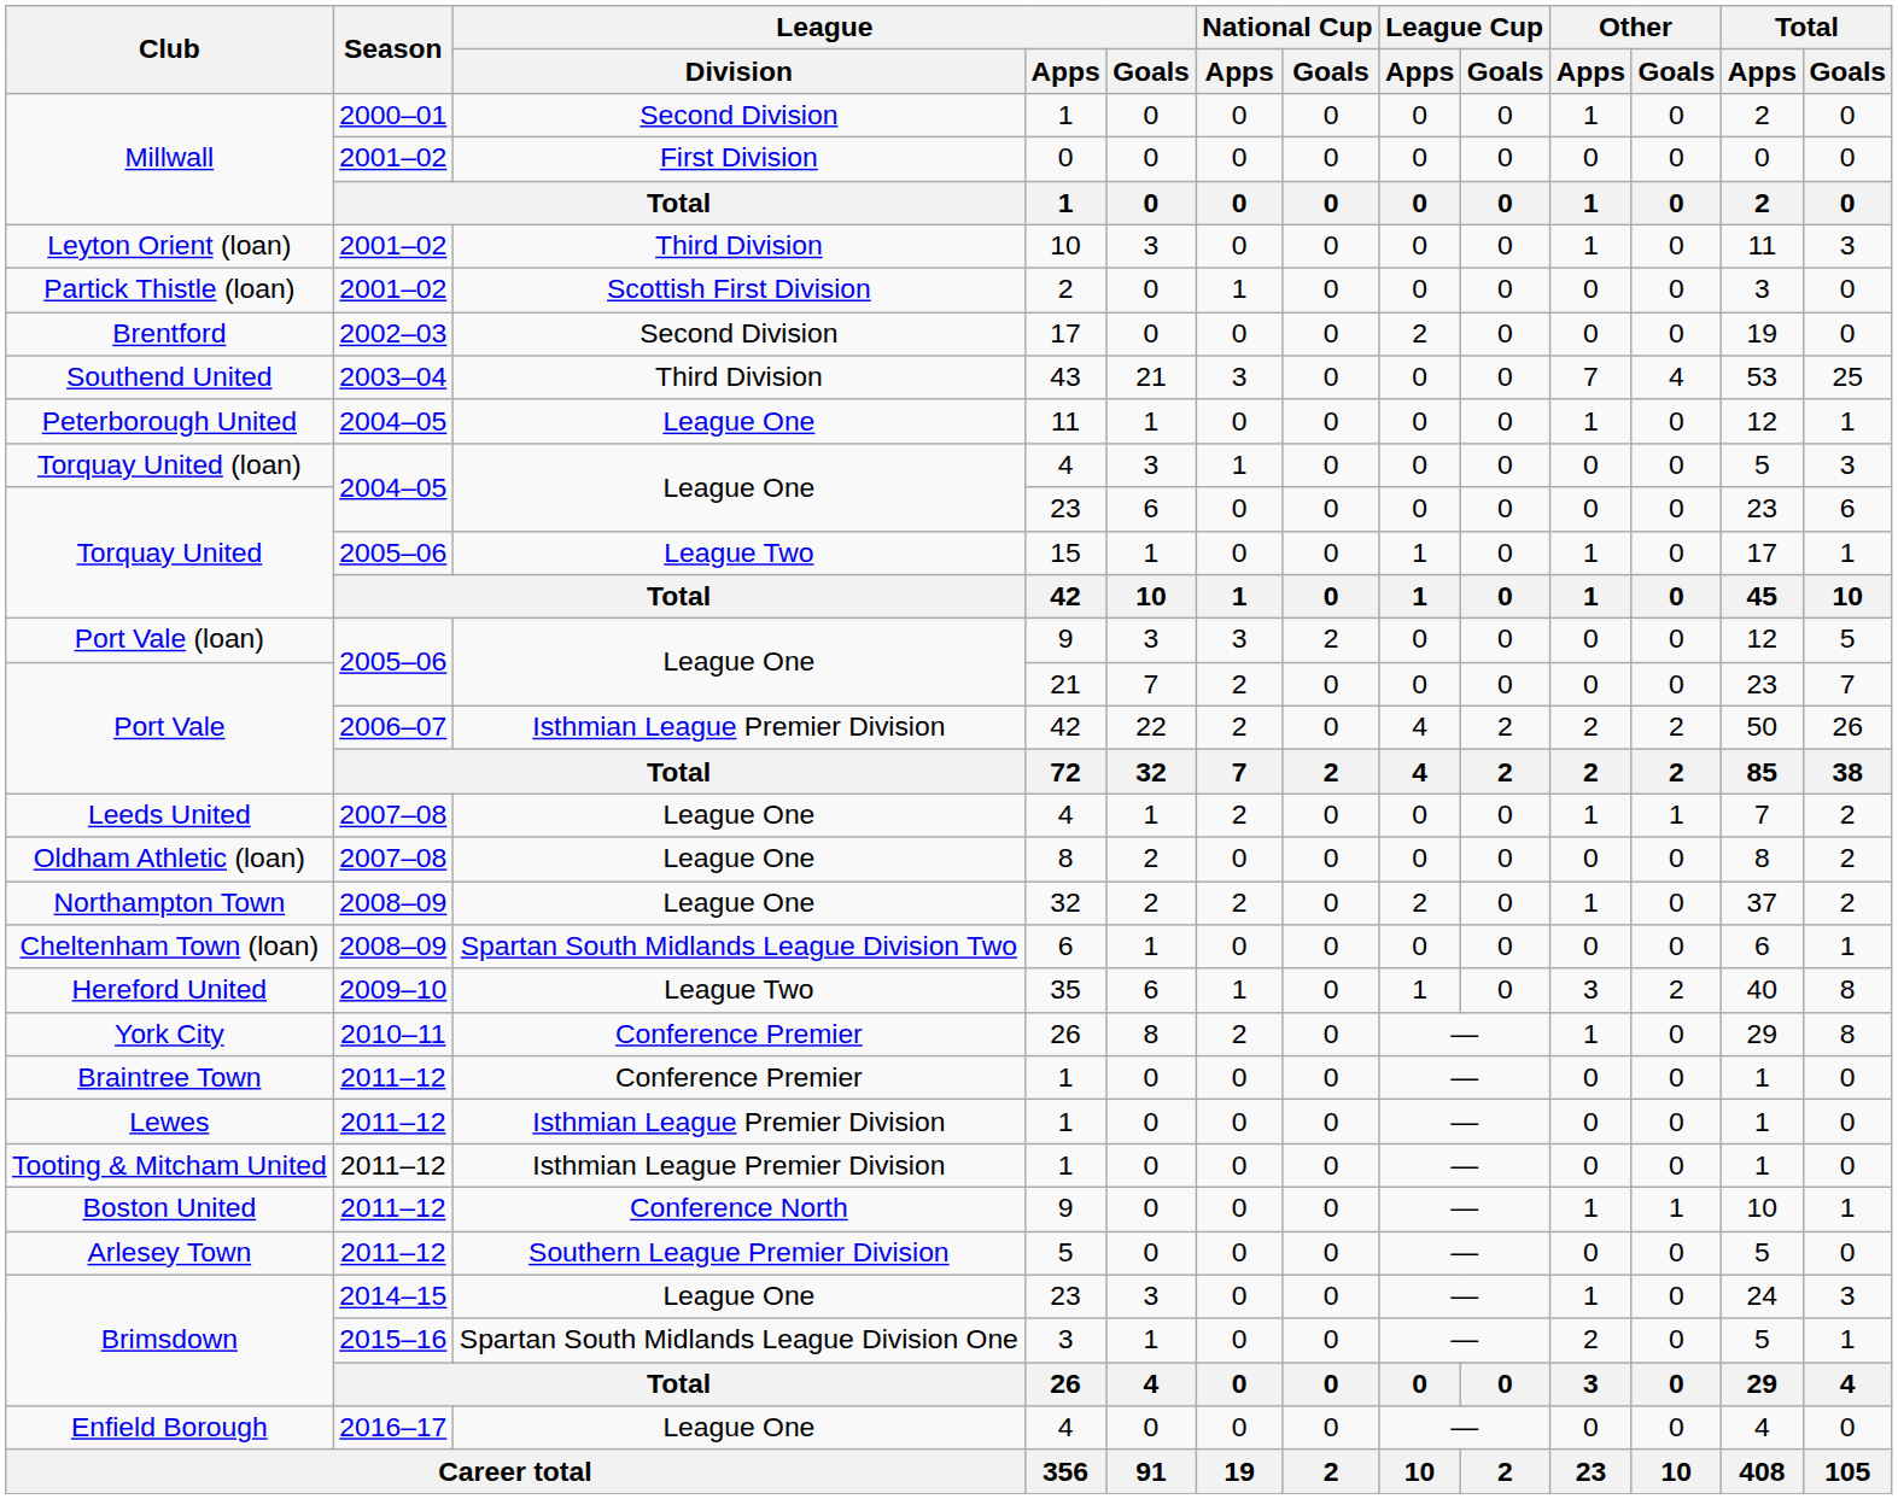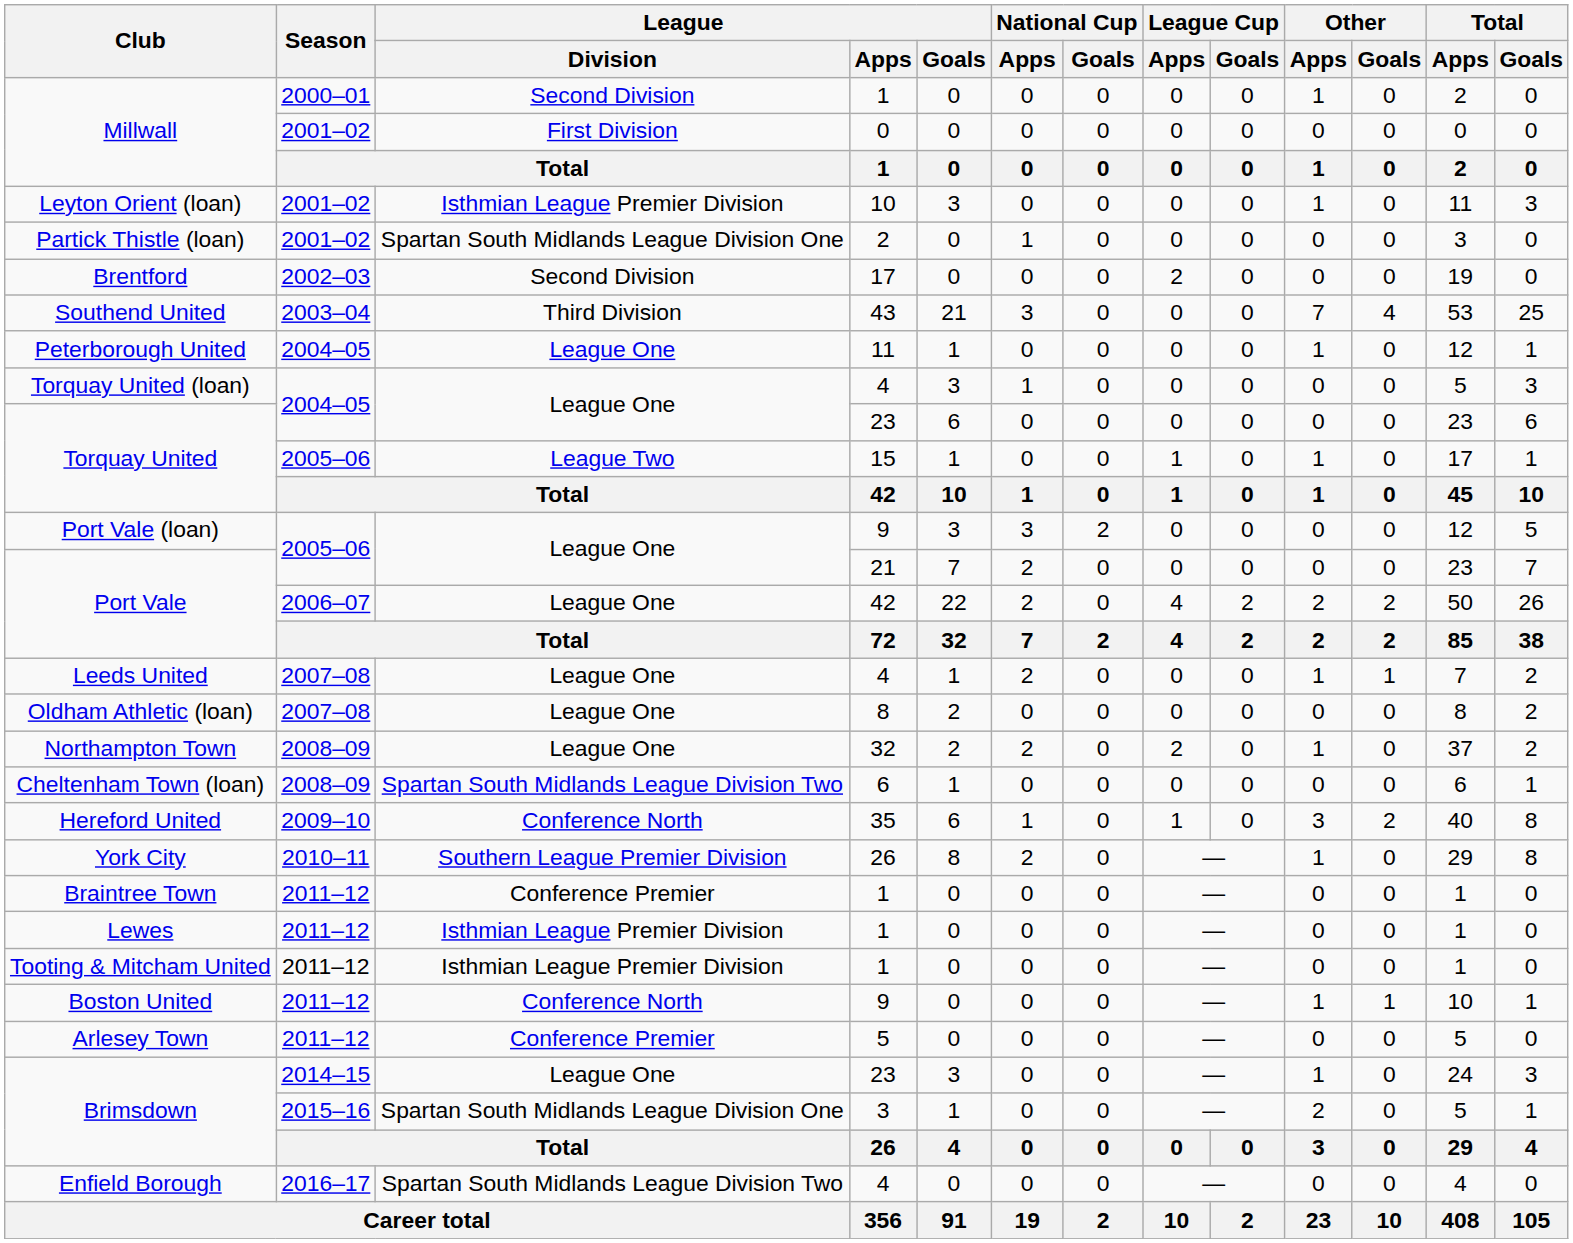 <table class=wikitable style="text-align: center;">
 <tr>
 <th rowspan=2>Club</th>
 <th rowspan=2>Season</th>
 <th colspan=3>League</th>
 <th colspan=2>National Cup</th>
 <th colspan=2>League Cup</th>
 <th colspan=2>Other</th>
 <th colspan=2>Total</th>
 </tr>
 <tr>
 <th>Division</th>
 <th>Apps</th>
 <th>Goals</th>
 <th>Apps</th>
 <th>Goals</th>
 <th>Apps</th>
 <th>Goals</th>
 <th>Apps</th>
 <th>Goals</th>
 <th>Apps</th>
 <th>Goals</th>
 </tr>
 <tr>
 <td rowspan=3><a href='#'>Millwall</a></td>
 <td><a href='#'>2000–01</a></td>
 <td><a href='#'>Second Division</a></td>
 <td>1</td>
 <td>0</td>
 <td>0</td>
 <td>0</td>
 <td>0</td>
 <td>0</td>
 <td>1</td>
 <td>0</td>
 <td>2</td>
 <td>0</td>
 </tr>
 <tr>
 <td><a href='#'>2001–02</a></td>
 <td><a href='#'>First Division</a></td>
 <td>0</td>
 <td>0</td>
 <td>0</td>
 <td>0</td>
 <td>0</td>
 <td>0</td>
 <td>0</td>
 <td>0</td>
 <td>0</td>
 <td>0</td>
 </tr>
 <tr>
 <th colspan=2>Total</th>
 <th>1</th>
 <th>0</th>
 <th>0</th>
 <th>0</th>
 <th>0</th>
 <th>0</th>
 <th>1</th>
 <th>0</th>
 <th>2</th>
 <th>0</th>
 </tr>
 <tr>
 <td><a href='#'>Leyton Orient</a> (loan)</td>
 <td><a href='#'>2001–02</a></td>
-<td><a href='#'>Third Division</a></td>
+<td><a href='#'>Isthmian League</a> Premier Division</td>
 <td>10</td>
 <td>3</td>
 <td>0</td>
 <td>0</td>
 <td>0</td>
 <td>0</td>
 <td>1</td>
 <td>0</td>
 <td>11</td>
 <td>3</td>
 </tr>
 <tr>
 <td><a href='#'>Partick Thistle</a> (loan)</td>
 <td><a href='#'>2001–02</a></td>
-<td><a href='#'>Scottish First Division</a></td>
+<td>Spartan South Midlands League Division One</td>
 <td>2</td>
 <td>0</td>
 <td>1</td>
 <td>0</td>
 <td>0</td>
 <td>0</td>
 <td>0</td>
 <td>0</td>
 <td>3</td>
 <td>0</td>
 </tr>
 <tr>
 <td><a href='#'>Brentford</a></td>
 <td><a href='#'>2002–03</a></td>
 <td>Second Division</td>
 <td>17</td>
 <td>0</td>
 <td>0</td>
 <td>0</td>
 <td>2</td>
 <td>0</td>
 <td>0</td>
 <td>0</td>
 <td>19</td>
 <td>0</td>
 </tr>
 <tr>
 <td><a href='#'>Southend United</a></td>
 <td><a href='#'>2003–04</a></td>
 <td>Third Division</td>
 <td>43</td>
 <td>21</td>
 <td>3</td>
 <td>0</td>
 <td>0</td>
 <td>0</td>
 <td>7</td>
 <td>4</td>
 <td>53</td>
 <td>25</td>
 </tr>
 <tr>
 <td><a href='#'>Peterborough United</a></td>
 <td><a href='#'>2004–05</a></td>
 <td><a href='#'>League One</a></td>
 <td>11</td>
 <td>1</td>
 <td>0</td>
 <td>0</td>
 <td>0</td>
 <td>0</td>
 <td>1</td>
 <td>0</td>
 <td>12</td>
 <td>1</td>
 </tr>
 <tr>
 <td><a href='#'>Torquay United</a> (loan)</td>
 <td rowspan="2"><a href='#'>2004–05</a></td>
 <td rowspan="2">League One</td>
 <td>4</td>
 <td>3</td>
 <td>1</td>
 <td>0</td>
 <td>0</td>
 <td>0</td>
 <td>0</td>
 <td>0</td>
 <td>5</td>
 <td>3</td>
 </tr>
 <tr>
 <td rowspan="3"><a href='#'>Torquay United</a></td>
 <td>23</td>
 <td>6</td>
 <td>0</td>
 <td>0</td>
 <td>0</td>
 <td>0</td>
 <td>0</td>
 <td>0</td>
 <td>23</td>
 <td>6</td>
 </tr>
 <tr>
 <td><a href='#'>2005–06</a></td>
 <td><a href='#'>League Two</a></td>
 <td>15</td>
 <td>1</td>
 <td>0</td>
 <td>0</td>
 <td>1</td>
 <td>0</td>
 <td>1</td>
 <td>0</td>
 <td>17</td>
 <td>1</td>
 </tr>
 <tr>
 <th colspan=2>Total</th>
 <th>42</th>
 <th>10</th>
 <th>1</th>
 <th>0</th>
 <th>1</th>
 <th>0</th>
 <th>1</th>
 <th>0</th>
 <th>45</th>
 <th>10</th>
 </tr>
 <tr>
 <td><a href='#'>Port Vale</a> (loan)</td>
 <td rowspan=2><a href='#'>2005–06</a></td>
 <td rowspan=2>League One</td>
 <td>9</td>
 <td>3</td>
 <td>3</td>
 <td>2</td>
 <td>0</td>
 <td>0</td>
 <td>0</td>
 <td>0</td>
 <td>12</td>
 <td>5</td>
 </tr>
 <tr>
 <td rowspan=3><a href='#'>Port Vale</a></td>
 <td>21</td>
 <td>7</td>
 <td>2</td>
 <td>0</td>
 <td>0</td>
 <td>0</td>
 <td>0</td>
 <td>0</td>
 <td>23</td>
 <td>7</td>
 </tr>
 <tr>
 <td><a href='#'>2006–07</a></td>
-<td><a href='#'>Isthmian League</a> Premier Division</td>
+<td>League One</td>
 <td>42</td>
 <td>22</td>
 <td>2</td>
 <td>0</td>
 <td>4</td>
 <td>2</td>
 <td>2</td>
 <td>2</td>
 <td>50</td>
 <td>26</td>
 </tr>
 <tr>
 <th colspan=2>Total</th>
 <th>72</th>
 <th>32</th>
 <th>7</th>
 <th>2</th>
 <th>4</th>
 <th>2</th>
 <th>2</th>
 <th>2</th>
 <th>85</th>
 <th>38</th>
 </tr>
 <tr>
 <td><a href='#'>Leeds United</a></td>
 <td><a href='#'>2007–08</a></td>
 <td>League One</td>
 <td>4</td>
 <td>1</td>
 <td>2</td>
 <td>0</td>
 <td>0</td>
 <td>0</td>
 <td>1</td>
 <td>1</td>
 <td>7</td>
 <td>2</td>
 </tr>
 <tr>
 <td><a href='#'>Oldham Athletic</a> (loan)</td>
 <td><a href='#'>2007–08</a></td>
 <td>League One</td>
 <td>8</td>
 <td>2</td>
 <td>0</td>
 <td>0</td>
 <td>0</td>
 <td>0</td>
 <td>0</td>
 <td>0</td>
 <td>8</td>
 <td>2</td>
 </tr>
 <tr>
 <td><a href='#'>Northampton Town</a></td>
 <td><a href='#'>2008–09</a></td>
 <td>League One</td>
 <td>32</td>
 <td>2</td>
 <td>2</td>
 <td>0</td>
 <td>2</td>
 <td>0</td>
 <td>1</td>
 <td>0</td>
 <td>37</td>
 <td>2</td>
 </tr>
 <tr>
 <td><a href='#'>Cheltenham Town</a> (loan)</td>
 <td><a href='#'>2008–09</a></td>
 <td><a href='#'>Spartan South Midlands League Division Two</a></td>
 <td>6</td>
 <td>1</td>
 <td>0</td>
 <td>0</td>
 <td>0</td>
 <td>0</td>
 <td>0</td>
 <td>0</td>
 <td>6</td>
 <td>1</td>
 </tr>
 <tr>
 <td><a href='#'>Hereford United</a></td>
 <td><a href='#'>2009–10</a></td>
-<td>League Two</td>
+<td><a href='#'>Conference North</a></td>
 <td>35</td>
 <td>6</td>
 <td>1</td>
 <td>0</td>
 <td>1</td>
 <td>0</td>
 <td>3</td>
 <td>2</td>
 <td>40</td>
 <td>8</td>
 </tr>
 <tr>
 <td><a href='#'>York City</a></td>
 <td><a href='#'>2010–11</a></td>
-<td><a href='#'>Conference Premier</a></td>
+<td><a href='#'>Southern League Premier Division</a></td>
 <td>26</td>
 <td>8</td>
 <td>2</td>
 <td>0</td>
 <td colspan="2">—</td>
 <td>1</td>
 <td>0</td>
 <td>29</td>
 <td>8</td>
 </tr>
 <tr>
 <td><a href='#'>Braintree Town</a></td>
 <td><a href='#'>2011–12</a></td>
 <td>Conference Premier</td>
 <td>1</td>
 <td>0</td>
 <td>0</td>
 <td>0</td>
 <td colspan="2">—</td>
 <td>0</td>
 <td>0</td>
 <td>1</td>
 <td>0</td>
 </tr>
 <tr>
 <td><a href='#'>Lewes</a></td>
 <td><a href='#'>2011–12</a></td>
 <td><a href='#'>Isthmian League</a> Premier Division</td>
 <td>1</td>
 <td>0</td>
 <td>0</td>
 <td>0</td>
 <td colspan="2">—</td>
 <td>0</td>
 <td>0</td>
 <td>1</td>
 <td>0</td>
 </tr>
 <tr>
 <td><a href='#'>Tooting & Mitcham United</a></td>
 <td>2011–12</td>
 <td>Isthmian League Premier Division</td>
 <td>1</td>
 <td>0</td>
 <td>0</td>
 <td>0</td>
 <td colspan="2">—</td>
 <td>0</td>
 <td>0</td>
 <td>1</td>
 <td>0</td>
 </tr>
 <tr>
 <td><a href='#'>Boston United</a></td>
 <td><a href='#'>2011–12</a></td>
 <td><a href='#'>Conference North</a></td>
 <td>9</td>
 <td>0</td>
 <td>0</td>
 <td>0</td>
 <td colspan=2>—</td>
 <td>1</td>
 <td>1</td>
 <td>10</td>
 <td>1</td>
 </tr>
 <tr>
 <td><a href='#'>Arlesey Town</a></td>
 <td><a href='#'>2011–12</a></td>
-<td><a href='#'>Southern League Premier Division</a></td>
+<td><a href='#'>Conference Premier</a></td>
 <td>5</td>
 <td>0</td>
 <td>0</td>
 <td>0</td>
 <td colspan=2>—</td>
 <td>0</td>
 <td>0</td>
 <td>5</td>
 <td>0</td>
 </tr>
 <tr>
 <td rowspan=3><a href='#'>Brimsdown</a></td>
 <td><a href='#'>2014–15</a></td>
 <td>League One</td>
 <td>23</td>
 <td>3</td>
 <td>0</td>
 <td>0</td>
 <td colspan=2>—</td>
 <td>1</td>
 <td>0</td>
 <td>24</td>
 <td>3</td>
 </tr>
 <tr>
 <td><a href='#'>2015–16</a></td>
 <td>Spartan South Midlands League Division One</td>
 <td>3</td>
 <td>1</td>
 <td>0</td>
 <td>0</td>
 <td colspan=2>—</td>
 <td>2</td>
 <td>0</td>
 <td>5</td>
 <td>1</td>
 </tr>
 <tr>
 <th colspan=2>Total</th>
 <th>26</th>
 <th>4</th>
 <th>0</th>
 <th>0</th>
 <th>0</th>
 <th>0</th>
 <th>3</th>
 <th>0</th>
 <th>29</th>
 <th>4</th>
 </tr>
 <tr>
 <td><a href='#'>Enfield Borough</a></td>
 <td><a href='#'>2016–17</a></td>
-<td>League One</td>
+<td>Spartan South Midlands League Division Two</td>
 <td>4</td>
 <td>0</td>
 <td>0</td>
 <td>0</td>
 <td colspan=2>—</td>
 <td>0</td>
 <td>0</td>
 <td>4</td>
 <td>0</td>
 </tr>
 <tr>
 <th colspan=3>Career total</th>
 <th>356</th>
 <th>91</th>
 <th>19</th>
 <th>2</th>
 <th>10</th>
 <th>2</th>
 <th>23</th>
 <th>10</th>
 <th>408</th>
 <th>105</th>
 </tr>
 </table>
